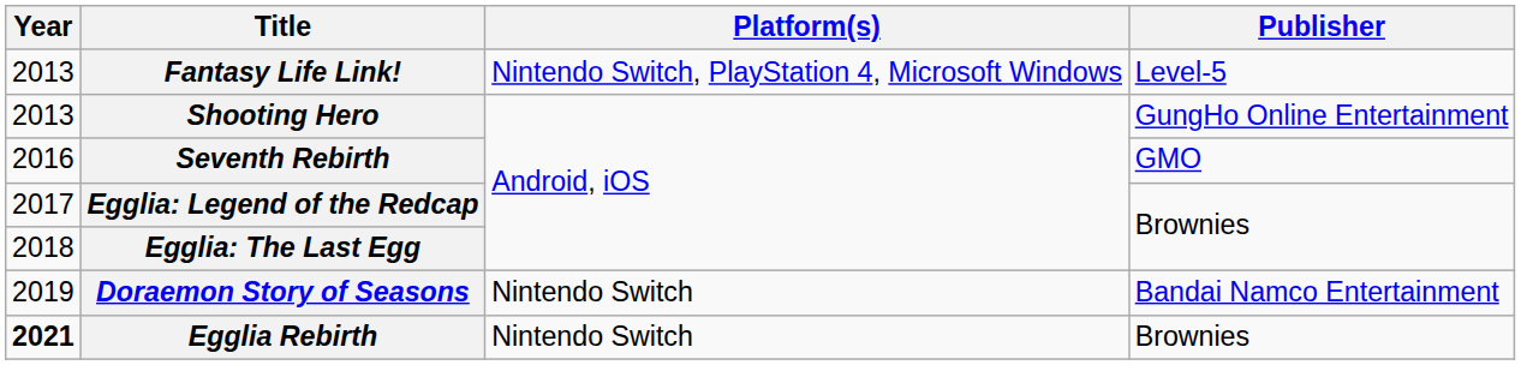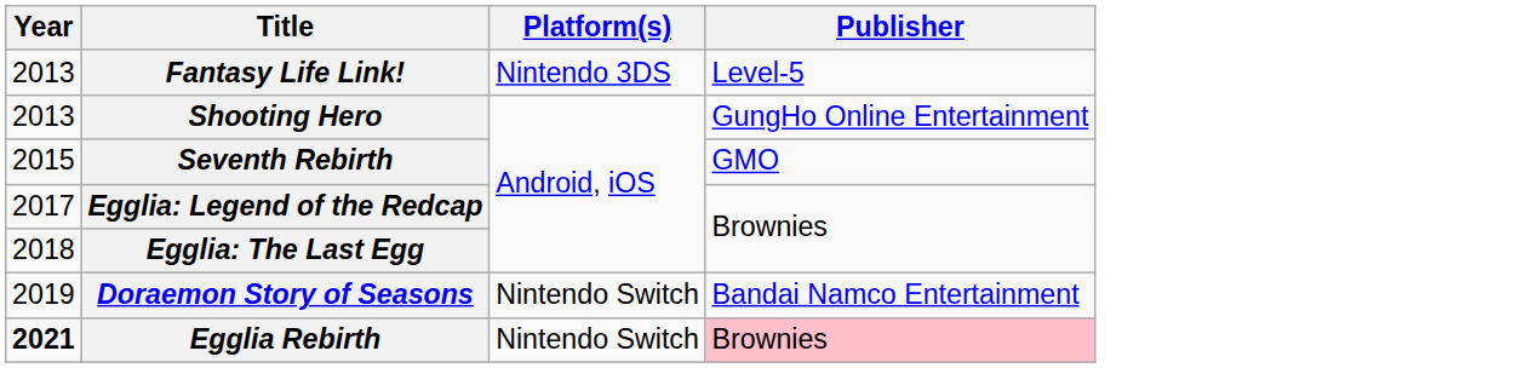 <table class="wikitable sortable plainrowheaders">
 <tr>
 <th scope="col">Year</th>
 <th scope="col">Title</th>
 <th scope="col"><a href='#'>Platform(s)</a></th>
 <th scope="col"><a href='#'>Publisher</a></th>
 </tr>
 <tr>
 <td>2013</td>
 <th scope="row"><em>Fantasy Life Link!</em></th>
-<td rowspan="1"><a href='#'>Nintendo Switch</a>, <a href='#'>PlayStation 4</a>, <a href='#'>Microsoft Windows</a></td>
+<td rowspan="1"><a href='#'>Nintendo 3DS</a></td>
 <td><a href='#'>Level-5</a></td>
 </tr>
 <tr>
 <td>2013</td>
 <th scope="row"><em>Shooting Hero</em></th>
 <td rowspan="4"><a href='#'>Android</a>, <a href='#'>iOS</a></td>
 <td><a href='#'>GungHo Online Entertainment</a></td>
 </tr>
 <tr>
-<td>2016</td>
+<td>2015</td>
 <th scope="row"><em>Seventh Rebirth</em></th>
 <td><a href='#'>GMO</a></td>
 </tr>
 <tr>
 <td>2017</td>
 <th scope="row"><em>Egglia: Legend of the Redcap</em></th>
 <td rowspan="2">Brownies</td>
 </tr>
 <tr>
 <td>2018</td>
 <th scope="row"><em>Egglia: The Last Egg</em></th>
 </tr>
 <tr>
 <td>2019</td>
 <th scope="row"><em><a href='#'>Doraemon Story of Seasons</a></em></th>
 <td rowspan="1">Nintendo Switch</td>
 <td><a href='#'>Bandai Namco Entertainment</a></td>
 </tr>
 <tr>
 <td><strong>2021</strong></td>
 <th scope="row"><em>Egglia Rebirth</em></th>
 <td rowspan="1">Nintendo Switch</td>
-<td>Brownies</td>
+<td style="background: pink;">Brownies</td>
 </tr>
 </table>
